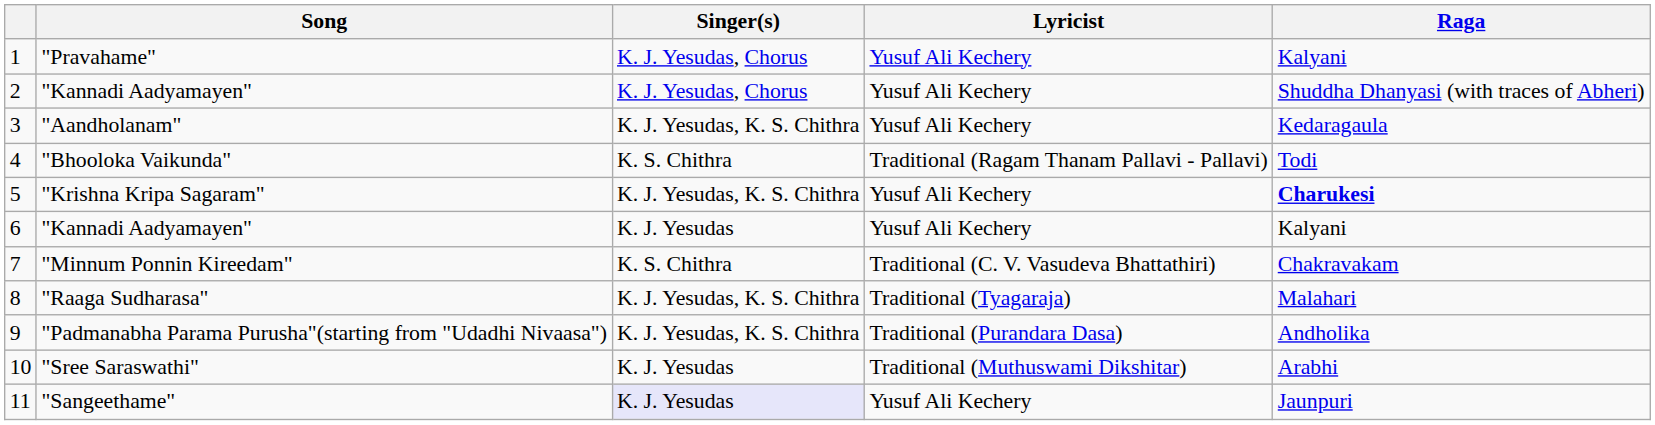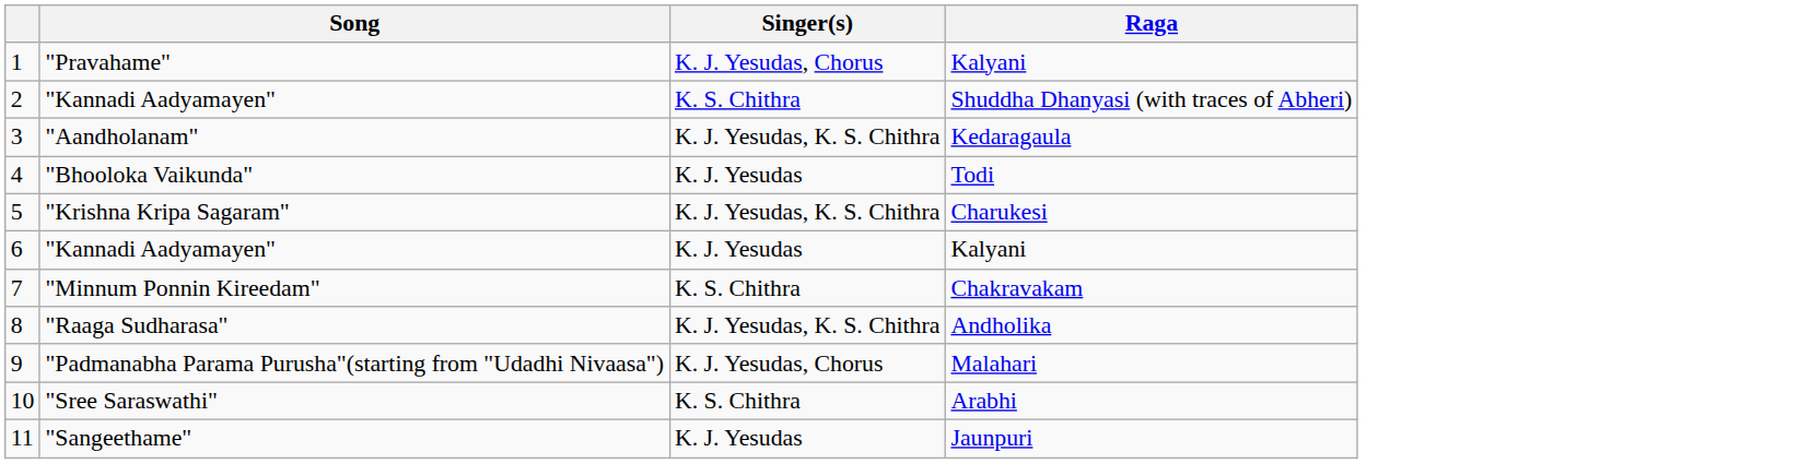 <table class="wikitable">
 <tr>
 <th></th>
 <th>Song</th>
 <th>Singer(s)</th>
-<th>Lyricist</th>
 <th><a href='#'>Raga</a></th>
 </tr>
 <tr>
 <td>1</td>
 <td>"Pravahame"</td>
 <td><a href='#'>K. J. Yesudas</a>, <a href='#'>Chorus</a></td>
-<td><a href='#'>Yusuf Ali Kechery</a></td>
 <td><a href='#'>Kalyani</a></td>
 </tr>
 <tr>
 <td>2</td>
 <td>"Kannadi Aadyamayen"</td>
-<td><a href='#'>K. J. Yesudas</a>, <a href='#'>Chorus</a></td>
-<td>Yusuf Ali Kechery</td>
+<td><a href='#'>K. S. Chithra</a></td>
 <td><a href='#'>Shuddha Dhanyasi</a> (with traces of <a href='#'>Abheri</a>)</td>
 </tr>
 <tr>
 <td>3</td>
 <td>"Aandholanam"</td>
 <td>K. J. Yesudas, K. S. Chithra</td>
-<td>Yusuf Ali Kechery</td>
 <td><a href='#'>Kedaragaula</a></td>
 </tr>
 <tr>
 <td>4</td>
 <td>"Bhooloka Vaikunda"</td>
-<td>K. S. Chithra</td>
-<td>Traditional (Ragam Thanam Pallavi - Pallavi)</td>
+<td>K. J. Yesudas</td>
 <td><a href='#'>Todi</a></td>
 </tr>
 <tr>
 <td>5</td>
 <td>"Krishna Kripa Sagaram"</td>
 <td>K. J. Yesudas, K. S. Chithra</td>
-<td>Yusuf Ali Kechery</td>
-<td><strong><a href='#'>Charukesi</a></strong></td>
+<td><a href='#'>Charukesi</a></td>
 </tr>
 <tr>
 <td>6</td>
 <td>"Kannadi Aadyamayen"</td>
 <td>K. J. Yesudas</td>
-<td>Yusuf Ali Kechery</td>
 <td>Kalyani</td>
 </tr>
 <tr>
 <td>7</td>
 <td>"Minnum Ponnin Kireedam"</td>
 <td>K. S. Chithra</td>
-<td>Traditional (C. V. Vasudeva Bhattathiri)</td>
 <td><a href='#'>Chakravakam</a></td>
 </tr>
 <tr>
 <td>8</td>
 <td>"Raaga Sudharasa"</td>
 <td>K. J. Yesudas, K. S. Chithra</td>
-<td>Traditional (<a href='#'>Tyagaraja</a>)</td>
-<td><a href='#'>Malahari</a></td>
+<td><a href='#'>Andholika</a></td>
 </tr>
 <tr>
 <td>9</td>
 <td>"Padmanabha Parama Purusha"(starting from "Udadhi Nivaasa")</td>
-<td>K. J. Yesudas, K. S. Chithra</td>
-<td>Traditional (<a href='#'>Purandara Dasa</a>)</td>
-<td><a href='#'>Andholika</a></td>
+<td>K. J. Yesudas, Chorus</td>
+<td><a href='#'>Malahari</a></td>
 </tr>
 <tr>
 <td>10</td>
 <td>"Sree Saraswathi"</td>
-<td>K. J. Yesudas</td>
-<td>Traditional (<a href='#'>Muthuswami Dikshitar</a>)</td>
+<td>K. S. Chithra</td>
 <td><a href='#'>Arabhi</a></td>
 </tr>
 <tr>
 <td>11</td>
 <td>"Sangeethame"</td>
-<td style="background: lavender;">K. J. Yesudas</td>
-<td>Yusuf Ali Kechery</td>
+<td>K. J. Yesudas</td>
 <td><a href='#'>Jaunpuri</a></td>
 </tr>
 </table>
